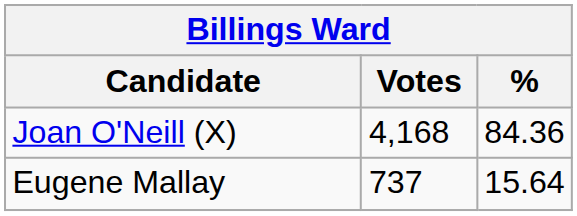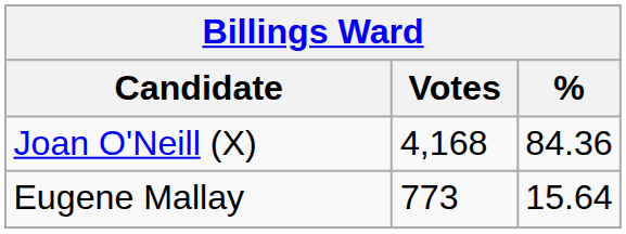 <table class="wikitable">
 <tr>
 <th colspan="3"><a href='#'>Billings Ward</a></th>
 </tr>
 <tr>
 <th style="width: 170px">Candidate</th>
 <th style="width: 50px">Votes</th>
 <th style="width: 40px">%</th>
 </tr>
 <tr>
 <td><a href='#'>Joan O'Neill</a> (X)</td>
 <td>4,168</td>
 <td>84.36</td>
 </tr>
 <tr>
 <td>Eugene Mallay</td>
-<td>737</td>
+<td>773</td>
 <td>15.64</td>
 </tr>
 </table>
